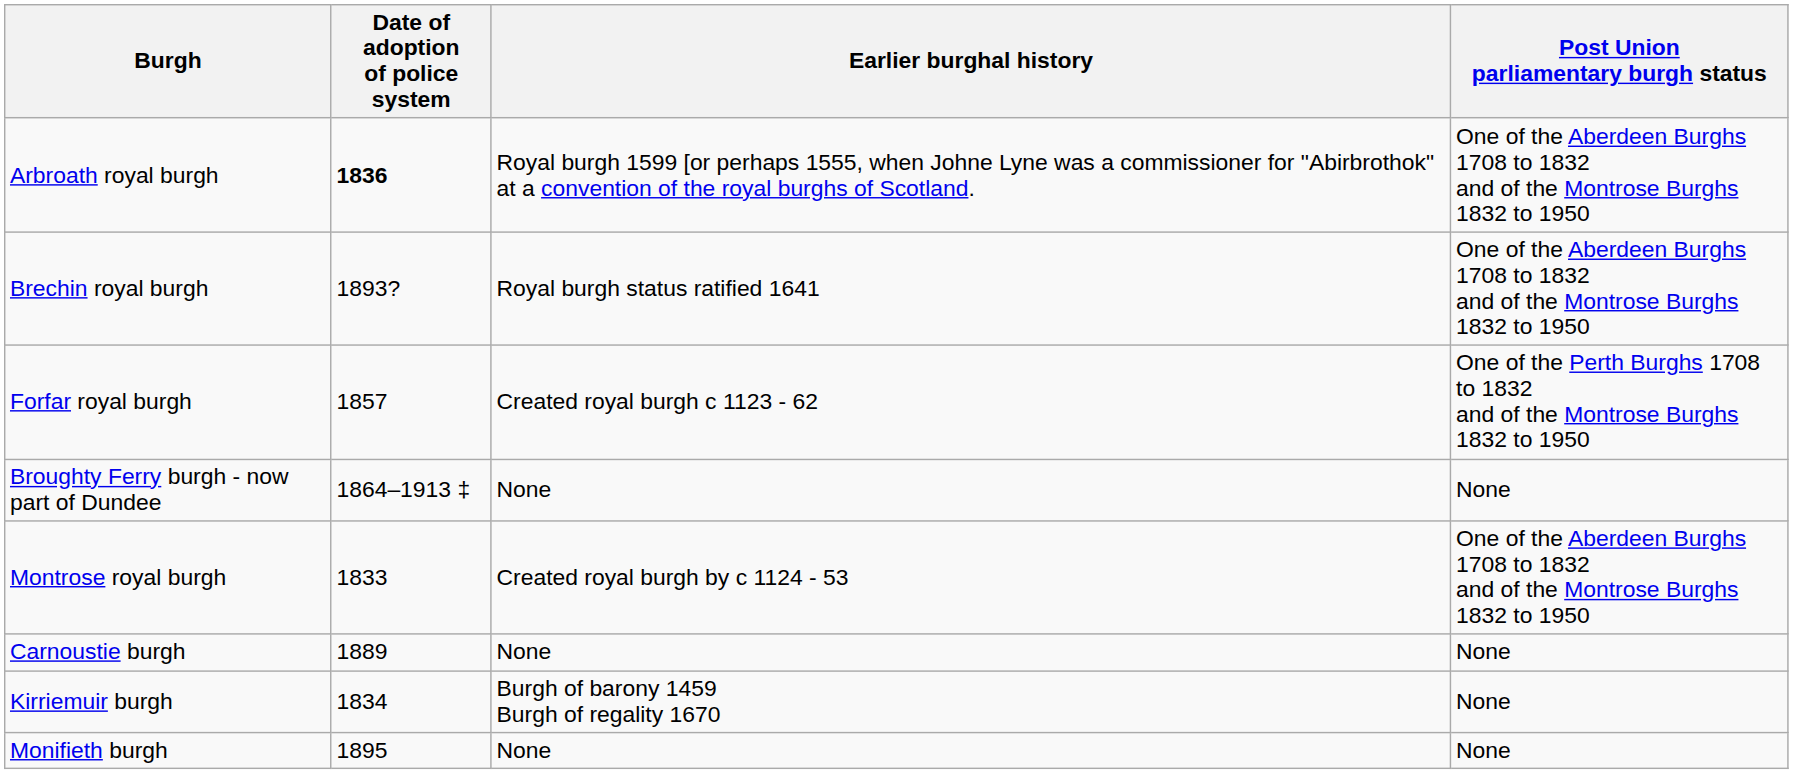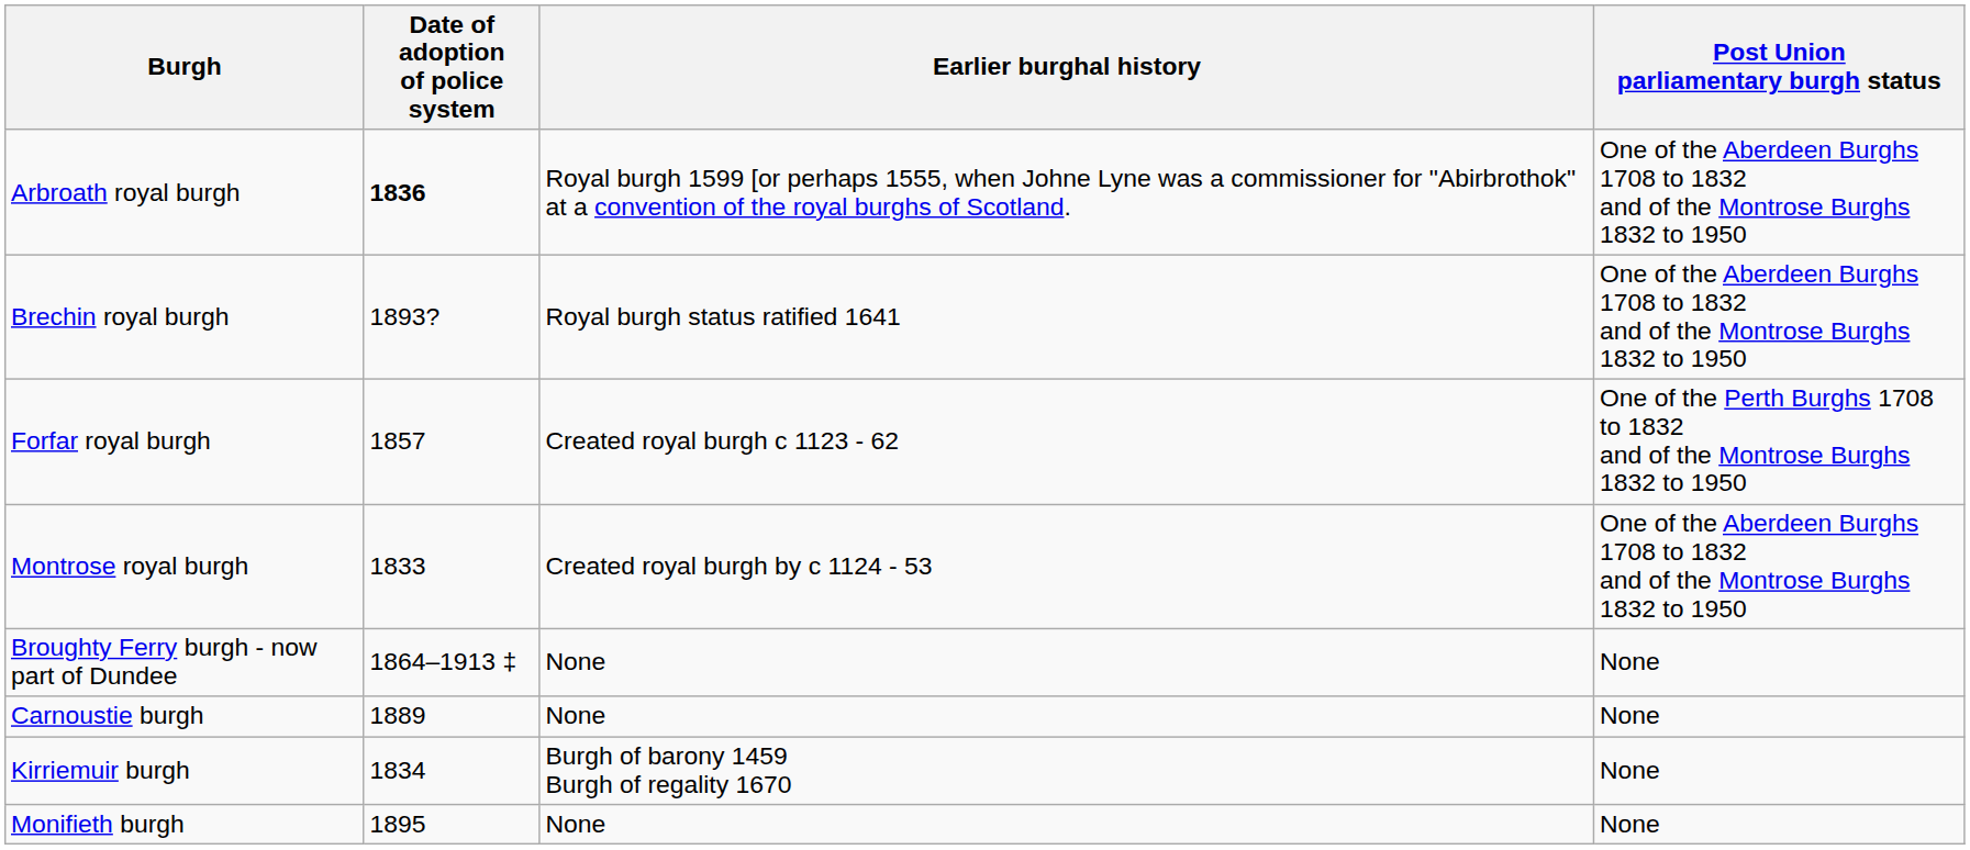 <table class="wikitable">
 <tr>
 <th>Burgh</th>
 <th>Date of adoption <br> of police system</th>
 <th>Earlier burghal history</th>
 <th><a href='#'>Post Union</a> <br> <a href='#'>parliamentary burgh</a> status</th>
 </tr>
 <tr>
 <td><a href='#'>Arbroath</a> royal burgh</td>
 <td><strong>1836</strong></td>
 <td>Royal burgh 1599 [or perhaps 1555, when Johne Lyne was a commissioner for "Abirbrothok" at a <a href='#'>convention of the royal burghs of Scotland</a>.</td>
 <td>One of the <a href='#'>Aberdeen Burghs</a> 1708 to 1832 <br> and of the <a href='#'>Montrose Burghs</a> 1832 to 1950</td>
 </tr>
 <tr>
 <td><a href='#'>Brechin</a> royal burgh</td>
 <td>1893?</td>
 <td>Royal burgh status ratified 1641</td>
 <td>One of the <a href='#'>Aberdeen Burghs</a> 1708 to 1832 <br> and of the <a href='#'>Montrose Burghs</a> 1832 to 1950</td>
 </tr>
 <tr>
 <td><a href='#'>Forfar</a> royal burgh</td>
 <td>1857</td>
 <td>Created royal burgh c 1123 - 62</td>
 <td>One of the <a href='#'>Perth Burghs</a> 1708 to 1832 <br> and of the <a href='#'>Montrose Burghs</a> 1832 to 1950</td>
 </tr>
 <tr>
+<td><a href='#'>Montrose</a> royal burgh</td>
+<td>1833</td>
+<td>Created royal burgh by c 1124 - 53</td>
+<td>One of the <a href='#'>Aberdeen Burghs</a> 1708 to 1832 <br> and of the <a href='#'>Montrose Burghs</a> 1832 to 1950</td>
+</tr>
+<tr>
 <td><a href='#'>Broughty Ferry</a> burgh - now part of Dundee</td>
 <td>1864–1913 ‡</td>
 <td>None</td>
 <td>None</td>
-</tr>
-<tr>
-<td><a href='#'>Montrose</a> royal burgh</td>
-<td>1833</td>
-<td>Created royal burgh by c 1124 - 53</td>
-<td>One of the <a href='#'>Aberdeen Burghs</a> 1708 to 1832 <br> and of the <a href='#'>Montrose Burghs</a> 1832 to 1950</td>
 </tr>
 <tr>
 <td><a href='#'>Carnoustie</a> burgh</td>
 <td>1889</td>
 <td>None</td>
 <td>None</td>
 </tr>
 <tr>
 <td><a href='#'>Kirriemuir</a> burgh</td>
 <td>1834</td>
 <td>Burgh of barony 1459 <br> Burgh of regality 1670</td>
 <td>None</td>
 </tr>
 <tr>
 <td><a href='#'>Monifieth</a> burgh</td>
 <td>1895</td>
 <td>None</td>
 <td>None</td>
 </tr>
 </table>
